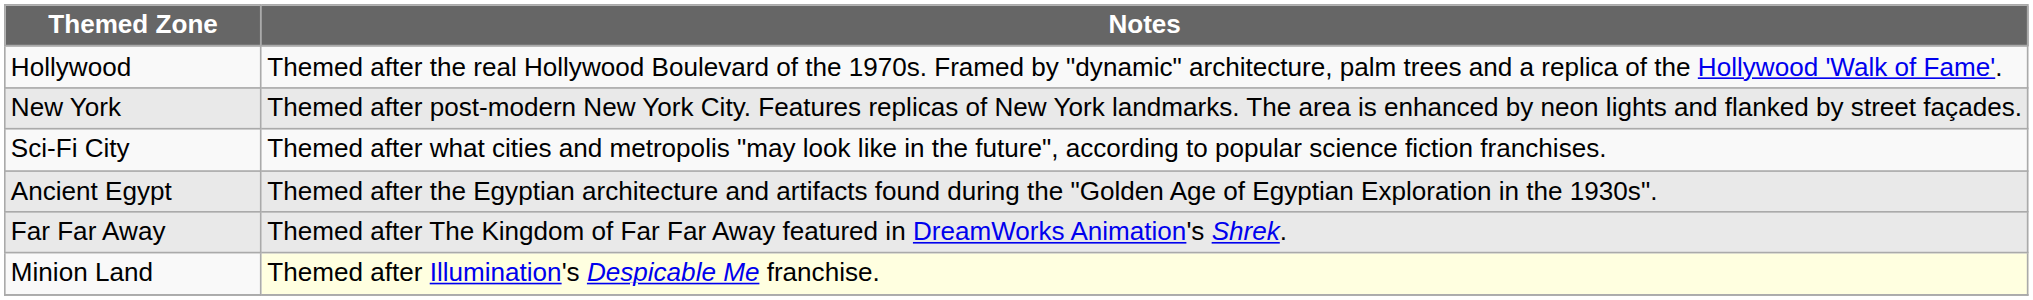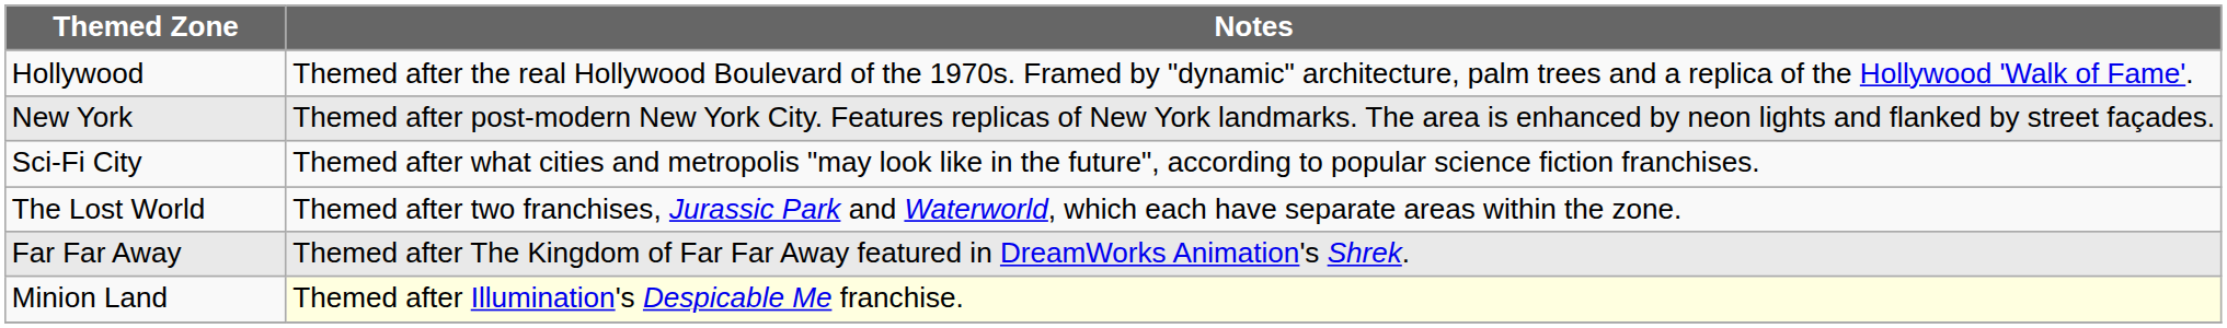 <table class=wikitable>
 <tr>
 <th scope="col" style="background:#666; color:#fff; width:150px;">Themed Zone</th>
 <th scope="col" style="background:#666; color:#fff;">Notes</th>
 </tr>
 <tr>
 <td>Hollywood</td>
 <td>Themed after the real Hollywood Boulevard of the 1970s. Framed by "dynamic" architecture, palm trees and a replica of the <a href='#'>Hollywood 'Walk of Fame'</a>.</td>
 </tr>
 <tr style="background:#e9e9e9;">
 <td>New York</td>
 <td>Themed after post-modern New York City. Features replicas of New York landmarks. The area is enhanced by neon lights and flanked by street façades.</td>
 </tr>
 <tr>
 <td>Sci-Fi City</td>
 <td>Themed after what cities and metropolis "may look like in the future", according to popular science fiction franchises.</td>
 </tr>
-<tr style="background:#e9e9e9;">
-<td>Ancient Egypt</td>
-<td>Themed after the Egyptian architecture and artifacts found during the "Golden Age of Egyptian Exploration in the 1930s".</td>
+<tr>
+<td>The Lost World</td>
+<td>Themed after two franchises, <em><a href='#'>Jurassic Park</a></em> and <em><a href='#'>Waterworld</a></em>, which each have separate areas within the zone.</td>
 </tr>
 <tr style="background:#e9e9e9;">
 <td>Far Far Away</td>
 <td>Themed after The Kingdom of Far Far Away featured in <a href='#'>DreamWorks Animation</a>'s <em><a href='#'>Shrek</a></em>.</td>
 </tr>
 <tr>
 <td>Minion Land</td>
 <td style="background: lightyellow;">Themed after <a href='#'>Illumination</a>'s <em><a href='#'>Despicable Me</a></em> franchise.</td>
 </tr>
 <tr style="background:#e9e9e9;">
 </tr>
 </table>
